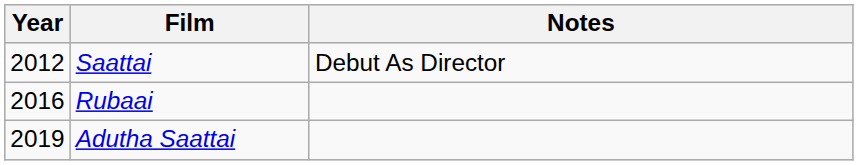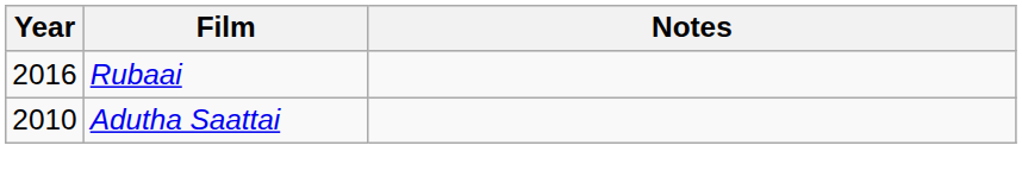 <table class="wikitable sortable">
 <tr>
 <th rowspan="2" style="width:35px;">Year</th>
 <th rowspan="2" style="width:150px;">Film</th>
 <th rowspan="2"  style="text-align:center; width:350px;" class="unsortable">Notes</th>
 </tr>
 <tr>
 </tr>
 <tr>
-<td>2012</td>
-<td><em><a href='#'>Saattai</a></em></td>
-<td>Debut As Director</td>
-</tr>
-<tr>
 <td>2016</td>
 <td><em><a href='#'>Rubaai</a></em></td>
 <td></td>
 </tr>
 <tr>
-<td>2019</td>
+<td>2010</td>
 <td><em> <a href='#'>Adutha Saattai</a></em></td>
 <td></td>
 </tr>
 </table>
